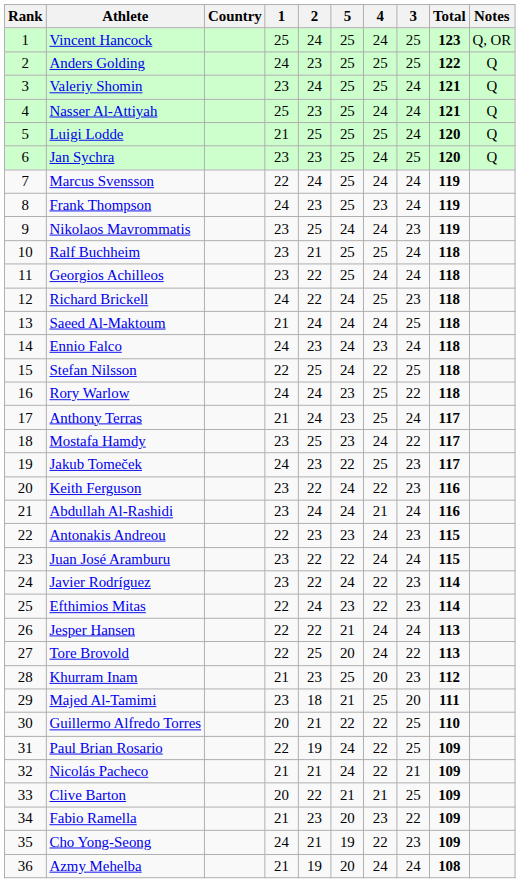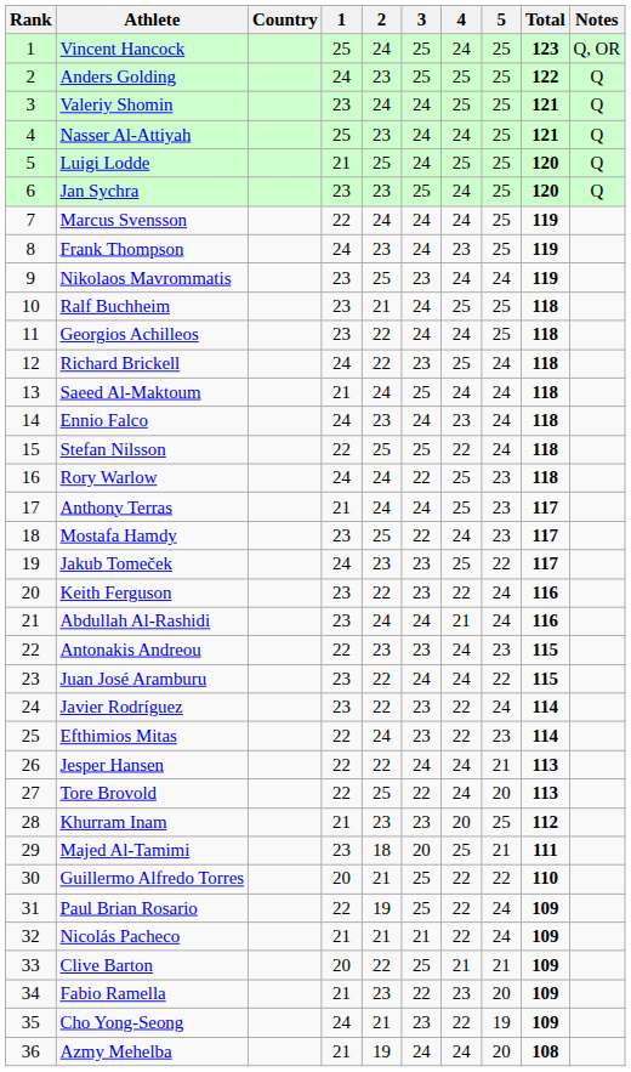 <table class="wikitable sortable" style="text-align:center">
 <tr>
 <th>Rank</th>
 <th>Athlete</th>
 <th>Country</th>
 <th class="unsortable" style="width: 28px">1</th>
 <th class="unsortable" style="width: 28px">2</th>
+<th class="unsortable" style="width: 28px">3</th>
+<th class="unsortable" style="width: 28px">4</th>
 <th class="unsortable" style="width: 28px">5</th>
-<th class="unsortable" style="width: 28px">4</th>
-<th class="unsortable" style="width: 28px">3</th>
 <th>Total</th>
 <th class="unsortable">Notes</th>
 </tr>
 <tr bgcolor=ccffcc>
 <td>1</td>
 <td align="left"><a href='#'>Vincent Hancock</a></td>
 <td align="left"></td>
 <td>25</td>
 <td>24</td>
 <td>25</td>
 <td>24</td>
 <td>25</td>
 <td><strong>123</strong></td>
 <td>Q, OR</td>
 </tr>
 <tr bgcolor=ccffcc>
 <td>2</td>
 <td align="left"><a href='#'>Anders Golding</a></td>
 <td align="left"></td>
 <td>24</td>
 <td>23</td>
 <td>25</td>
 <td>25</td>
 <td>25</td>
 <td><strong>122</strong></td>
 <td>Q</td>
 </tr>
 <tr bgcolor=ccffcc>
 <td>3</td>
 <td align="left"><a href='#'>Valeriy Shomin</a></td>
 <td align="left"></td>
 <td>23</td>
 <td>24</td>
+<td>24</td>
 <td>25</td>
 <td>25</td>
-<td>24</td>
 <td><strong>121</strong></td>
 <td>Q</td>
 </tr>
 <tr bgcolor=ccffcc>
 <td>4</td>
 <td align="left"><a href='#'>Nasser Al-Attiyah</a></td>
 <td align="left"></td>
 <td>25</td>
 <td>23</td>
-<td>25</td>
 <td>24</td>
 <td>24</td>
+<td>25</td>
 <td><strong>121</strong></td>
 <td>Q</td>
 </tr>
 <tr bgcolor=ccffcc>
 <td>5</td>
 <td align="left"><a href='#'>Luigi Lodde</a></td>
 <td align="left"></td>
 <td>21</td>
 <td>25</td>
+<td>24</td>
 <td>25</td>
 <td>25</td>
-<td>24</td>
 <td><strong>120</strong></td>
 <td>Q</td>
 </tr>
 <tr bgcolor=ccffcc>
 <td>6</td>
 <td align="left"><a href='#'>Jan Sychra</a></td>
 <td align="left"></td>
 <td>23</td>
 <td>23</td>
 <td>25</td>
 <td>24</td>
 <td>25</td>
 <td><strong>120</strong></td>
 <td>Q</td>
 </tr>
 <tr>
 <td>7</td>
 <td align="left"><a href='#'>Marcus Svensson</a></td>
 <td align="left"></td>
 <td>22</td>
 <td>24</td>
-<td>25</td>
 <td>24</td>
 <td>24</td>
+<td>25</td>
 <td><strong>119</strong></td>
 <td></td>
 </tr>
 <tr>
 <td>8</td>
 <td align="left"><a href='#'>Frank Thompson</a></td>
 <td align="left"></td>
 <td>24</td>
 <td>23</td>
+<td>24</td>
+<td>23</td>
 <td>25</td>
-<td>23</td>
-<td>24</td>
 <td><strong>119</strong></td>
 <td></td>
 </tr>
 <tr>
 <td>9</td>
 <td align="left"><a href='#'>Nikolaos Mavrommatis</a></td>
 <td align="left"></td>
 <td>23</td>
 <td>25</td>
+<td>23</td>
 <td>24</td>
 <td>24</td>
-<td>23</td>
 <td><strong>119</strong></td>
 <td></td>
 </tr>
 <tr>
 <td>10</td>
 <td align="left"><a href='#'>Ralf Buchheim</a></td>
 <td align="left"></td>
 <td>23</td>
 <td>21</td>
+<td>24</td>
 <td>25</td>
 <td>25</td>
-<td>24</td>
 <td><strong>118</strong></td>
 <td></td>
 </tr>
 <tr>
 <td>11</td>
 <td align="left"><a href='#'>Georgios Achilleos</a></td>
 <td align="left"></td>
 <td>23</td>
 <td>22</td>
-<td>25</td>
 <td>24</td>
 <td>24</td>
+<td>25</td>
 <td><strong>118</strong></td>
 <td></td>
 </tr>
 <tr>
 <td>12</td>
 <td align="left"><a href='#'>Richard Brickell</a></td>
 <td align="left"></td>
 <td>24</td>
 <td>22</td>
+<td>23</td>
+<td>25</td>
 <td>24</td>
-<td>25</td>
-<td>23</td>
 <td><strong>118</strong></td>
 <td></td>
 </tr>
 <tr>
 <td>13</td>
 <td align="left"><a href='#'>Saeed Al-Maktoum</a></td>
 <td align="left"></td>
 <td>21</td>
 <td>24</td>
+<td>25</td>
 <td>24</td>
 <td>24</td>
-<td>25</td>
 <td><strong>118</strong></td>
 <td></td>
 </tr>
 <tr>
 <td>14</td>
 <td align="left"><a href='#'>Ennio Falco</a></td>
 <td align="left"></td>
 <td>24</td>
 <td>23</td>
 <td>24</td>
 <td>23</td>
 <td>24</td>
 <td><strong>118</strong></td>
 <td></td>
 </tr>
 <tr>
 <td>15</td>
 <td align="left"><a href='#'>Stefan Nilsson</a></td>
 <td align="left"></td>
 <td>22</td>
 <td>25</td>
+<td>25</td>
+<td>22</td>
 <td>24</td>
-<td>22</td>
-<td>25</td>
 <td><strong>118</strong></td>
 <td></td>
 </tr>
 <tr>
 <td>16</td>
 <td align="left"><a href='#'>Rory Warlow</a></td>
 <td align="left"></td>
 <td>24</td>
 <td>24</td>
+<td>22</td>
+<td>25</td>
 <td>23</td>
-<td>25</td>
-<td>22</td>
 <td><strong>118</strong></td>
 <td></td>
 </tr>
 <tr>
 <td>17</td>
 <td align="left"><a href='#'>Anthony Terras</a></td>
 <td align="left"></td>
 <td>21</td>
 <td>24</td>
+<td>24</td>
+<td>25</td>
 <td>23</td>
-<td>25</td>
-<td>24</td>
 <td><strong>117</strong></td>
 <td></td>
 </tr>
 <tr>
 <td>18</td>
 <td align="left"><a href='#'>Mostafa Hamdy</a></td>
 <td align="left"></td>
 <td>23</td>
 <td>25</td>
+<td>22</td>
+<td>24</td>
 <td>23</td>
-<td>24</td>
-<td>22</td>
 <td><strong>117</strong></td>
 <td></td>
 </tr>
 <tr>
 <td>19</td>
 <td align="left"><a href='#'>Jakub Tomeček</a></td>
 <td align="left"></td>
 <td>24</td>
 <td>23</td>
+<td>23</td>
+<td>25</td>
 <td>22</td>
-<td>25</td>
-<td>23</td>
 <td><strong>117</strong></td>
 <td></td>
 </tr>
 <tr>
 <td>20</td>
 <td align="left"><a href='#'>Keith Ferguson</a></td>
 <td align="left"></td>
 <td>23</td>
 <td>22</td>
+<td>23</td>
+<td>22</td>
 <td>24</td>
-<td>22</td>
-<td>23</td>
 <td><strong>116</strong></td>
 <td></td>
 </tr>
 <tr>
 <td>21</td>
 <td align="left"><a href='#'>Abdullah Al-Rashidi</a></td>
 <td align="left"></td>
 <td>23</td>
 <td>24</td>
 <td>24</td>
 <td>21</td>
 <td>24</td>
 <td><strong>116</strong></td>
 <td></td>
 </tr>
 <tr>
 <td>22</td>
 <td align="left"><a href='#'>Antonakis Andreou</a></td>
 <td align="left"></td>
 <td>22</td>
 <td>23</td>
 <td>23</td>
 <td>24</td>
 <td>23</td>
 <td><strong>115</strong></td>
 <td></td>
 </tr>
 <tr>
 <td>23</td>
 <td align="left"><a href='#'>Juan José Aramburu</a></td>
 <td align="left"></td>
 <td>23</td>
 <td>22</td>
-<td>22</td>
 <td>24</td>
 <td>24</td>
+<td>22</td>
 <td><strong>115</strong></td>
 <td></td>
 </tr>
 <tr>
 <td>24</td>
 <td align="left"><a href='#'>Javier Rodríguez</a></td>
 <td align="left"></td>
 <td>23</td>
 <td>22</td>
+<td>23</td>
+<td>22</td>
 <td>24</td>
-<td>22</td>
-<td>23</td>
 <td><strong>114</strong></td>
 <td></td>
 </tr>
 <tr>
 <td>25</td>
 <td align="left"><a href='#'>Efthimios Mitas</a></td>
 <td align="left"></td>
 <td>22</td>
 <td>24</td>
 <td>23</td>
 <td>22</td>
 <td>23</td>
 <td><strong>114</strong></td>
 <td></td>
 </tr>
 <tr>
 <td>26</td>
 <td align="left"><a href='#'>Jesper Hansen</a></td>
 <td align="left"></td>
 <td>22</td>
 <td>22</td>
-<td>21</td>
 <td>24</td>
 <td>24</td>
+<td>21</td>
 <td><strong>113</strong></td>
 <td></td>
 </tr>
 <tr>
 <td>27</td>
 <td align="left"><a href='#'>Tore Brovold</a></td>
 <td align="left"></td>
 <td>22</td>
 <td>25</td>
+<td>22</td>
+<td>24</td>
 <td>20</td>
-<td>24</td>
-<td>22</td>
 <td><strong>113</strong></td>
 <td></td>
 </tr>
 <tr>
 <td>28</td>
 <td align="left"><a href='#'>Khurram Inam</a></td>
 <td align="left"></td>
 <td>21</td>
 <td>23</td>
+<td>23</td>
+<td>20</td>
 <td>25</td>
-<td>20</td>
-<td>23</td>
 <td><strong>112</strong></td>
 <td></td>
 </tr>
 <tr>
 <td>29</td>
 <td align="left"><a href='#'>Majed Al-Tamimi</a></td>
 <td align="left"></td>
 <td>23</td>
 <td>18</td>
+<td>20</td>
+<td>25</td>
 <td>21</td>
-<td>25</td>
-<td>20</td>
 <td><strong>111</strong></td>
 <td></td>
 </tr>
 <tr>
 <td>30</td>
 <td align="left"><a href='#'>Guillermo Alfredo Torres</a></td>
 <td align="left"></td>
 <td>20</td>
 <td>21</td>
+<td>25</td>
 <td>22</td>
 <td>22</td>
-<td>25</td>
 <td><strong>110</strong></td>
 <td></td>
 </tr>
 <tr>
 <td>31</td>
 <td align="left"><a href='#'>Paul Brian Rosario</a></td>
 <td align="left"></td>
 <td>22</td>
 <td>19</td>
+<td>25</td>
+<td>22</td>
 <td>24</td>
-<td>22</td>
-<td>25</td>
 <td><strong>109</strong></td>
 <td></td>
 </tr>
 <tr>
 <td>32</td>
 <td align="left"><a href='#'>Nicolás Pacheco</a></td>
 <td align="left"></td>
 <td>21</td>
 <td>21</td>
+<td>21</td>
+<td>22</td>
 <td>24</td>
-<td>22</td>
-<td>21</td>
 <td><strong>109</strong></td>
 <td></td>
 </tr>
 <tr>
 <td>33</td>
 <td align="left"><a href='#'>Clive Barton</a></td>
 <td align="left"></td>
 <td>20</td>
 <td>22</td>
+<td>25</td>
 <td>21</td>
 <td>21</td>
-<td>25</td>
 <td><strong>109</strong></td>
 <td></td>
 </tr>
 <tr>
 <td>34</td>
 <td align="left"><a href='#'>Fabio Ramella</a></td>
 <td align="left"></td>
 <td>21</td>
 <td>23</td>
+<td>22</td>
+<td>23</td>
 <td>20</td>
-<td>23</td>
-<td>22</td>
 <td><strong>109</strong></td>
 <td></td>
 </tr>
 <tr>
 <td>35</td>
 <td align="left"><a href='#'>Cho Yong-Seong</a></td>
 <td align="left"></td>
 <td>24</td>
 <td>21</td>
+<td>23</td>
+<td>22</td>
 <td>19</td>
-<td>22</td>
-<td>23</td>
 <td><strong>109</strong></td>
 <td></td>
 </tr>
 <tr>
 <td>36</td>
 <td align="left"><a href='#'>Azmy Mehelba</a></td>
 <td align="left"></td>
 <td>21</td>
 <td>19</td>
-<td>20</td>
 <td>24</td>
 <td>24</td>
+<td>20</td>
 <td><strong>108</strong></td>
 <td></td>
 </tr>
 </table>
